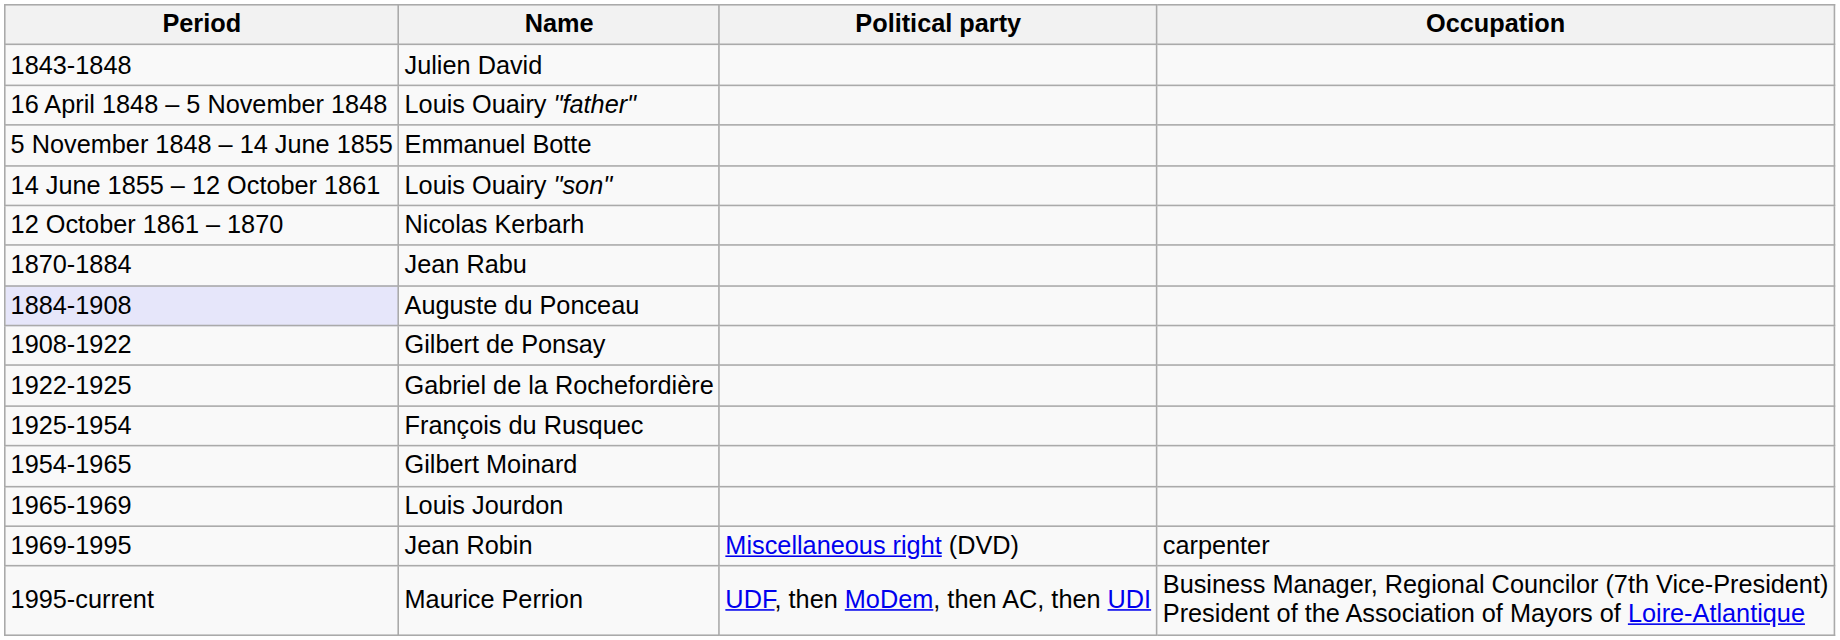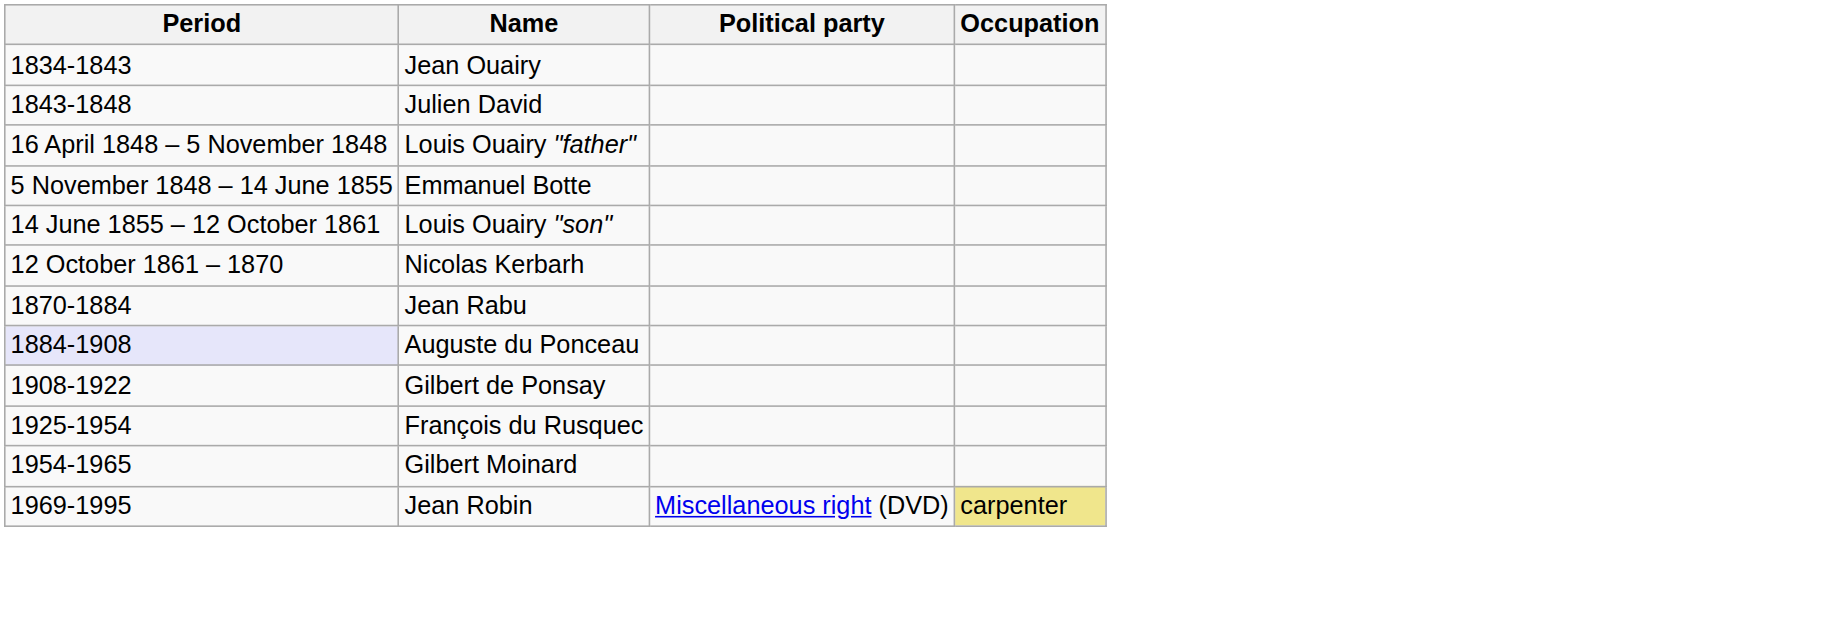 <table class="wikitable">
 <tr>
 <th>Period</th>
 <th>Name</th>
 <th>Political party</th>
 <th>Occupation</th>
+</tr>
+<tr>
+<td>1834-1843</td>
+<td>Jean Ouairy</td>
+<td></td>
+<td></td>
 </tr>
 <tr>
 <td>1843-1848</td>
 <td>Julien David</td>
 <td></td>
 <td></td>
 </tr>
 <tr>
 <td>16 April 1848 – 5 November 1848</td>
 <td>Louis Ouairy <em>"father"</em></td>
 <td></td>
 <td></td>
 </tr>
 <tr>
 <td>5 November 1848 – 14 June 1855</td>
 <td>Emmanuel Botte</td>
 <td></td>
 <td></td>
 </tr>
 <tr>
 <td>14 June 1855 – 12 October 1861</td>
 <td>Louis Ouairy <em>"son"</em></td>
 <td></td>
 <td></td>
 </tr>
 <tr>
 <td>12 October 1861 – 1870</td>
 <td>Nicolas Kerbarh</td>
 <td></td>
 <td></td>
 </tr>
 <tr>
 <td>1870-1884</td>
 <td>Jean Rabu</td>
 <td></td>
 <td></td>
 </tr>
 <tr>
 <td style="background: lavender;">1884-1908</td>
 <td>Auguste du Ponceau</td>
 <td></td>
 <td></td>
 </tr>
 <tr>
 <td>1908-1922</td>
 <td>Gilbert de Ponsay</td>
 <td></td>
 <td></td>
 </tr>
 <tr>
-<td>1922-1925</td>
-<td>Gabriel de la Rochefordière</td>
-<td></td>
-<td></td>
-</tr>
-<tr>
 <td>1925-1954</td>
 <td>François du Rusquec</td>
 <td></td>
 <td></td>
 </tr>
 <tr>
 <td>1954-1965</td>
 <td>Gilbert Moinard</td>
 <td></td>
 <td></td>
 </tr>
 <tr>
-<td>1965-1969</td>
-<td>Louis Jourdon</td>
-<td></td>
-<td></td>
-</tr>
-<tr>
 <td>1969-1995</td>
 <td>Jean Robin</td>
 <td><a href='#'>Miscellaneous right</a> (DVD)</td>
-<td>carpenter</td>
-</tr>
-<tr>
-<td>1995-current</td>
-<td>Maurice Perrion</td>
-<td><a href='#'>UDF</a>, then <a href='#'>MoDem</a>, then AC, then <a href='#'>UDI</a></td>
-<td>Business Manager, Regional Councilor (7th Vice-President)<br>President of the Association of Mayors of <a href='#'>Loire-Atlantique</a></td>
+<td style="background: khaki;">carpenter</td>
 </tr>
 </table>
